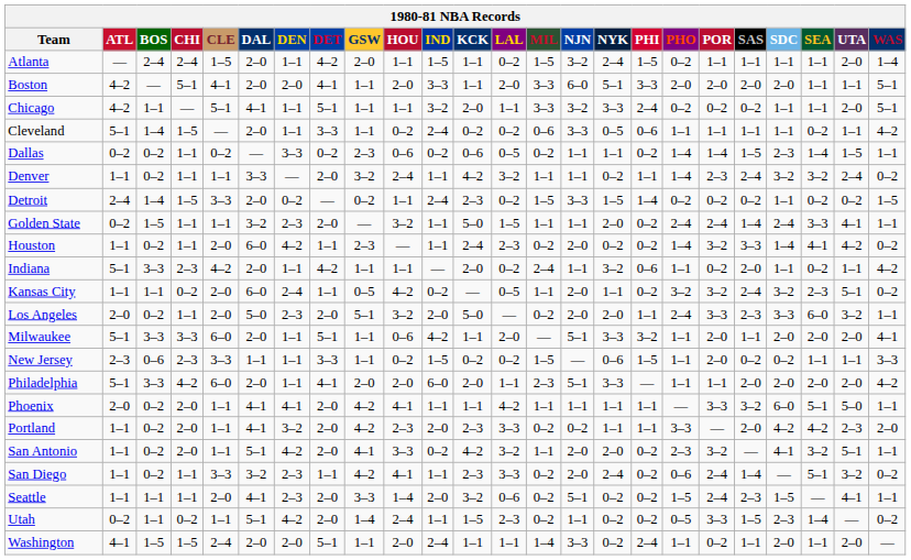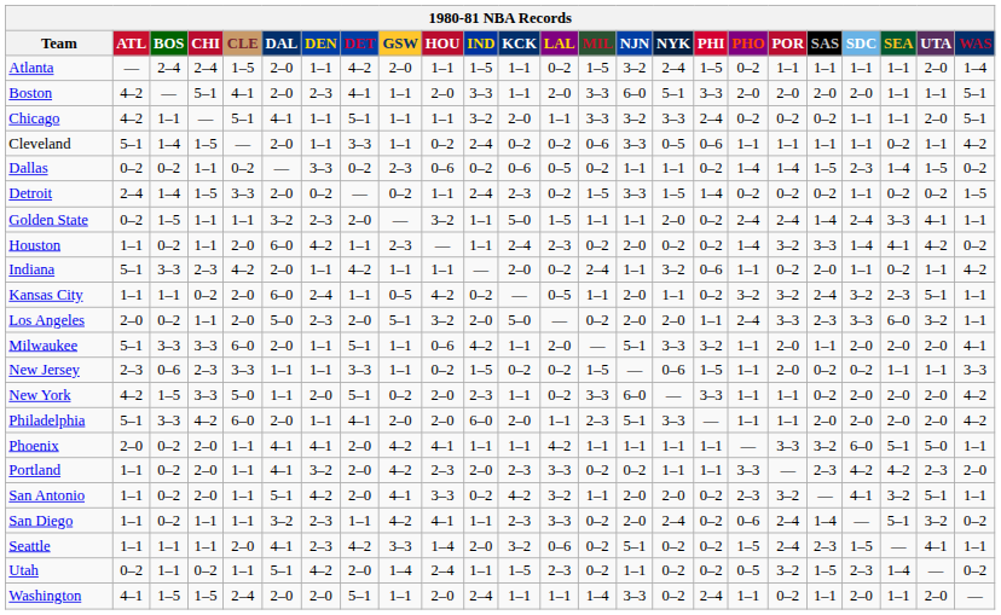 <table class="wikitable" style="font-size:95%; text-align:center;">
 <tr>
 <th colspan=24>1980-81 NBA Records</th>
 </tr>
 <tr>
 <th width=100>Team</th>
 <th style="background:#C90F2E;color:#FFFFFF;width=35">ATL</th>
 <th style="background:#006400;color:#FFFFFF;width=35">BOS</th>
 <th style="background:#BA0C2F;color:#FFFFFF;width=35">CHI</th>
 <th style="background:#C89A69;color:#77222F;width=35">CLE</th>
 <th style="background:#012F6B;color:#FFFFFF;width=35">DAL</th>
 <th style="background:#003EA4;color:#FFD700;width=35">DEN</th>
 <th style="background:#003EA4;color:#D40033;width=35">DET</th>
 <th style="background:#FFC62C;color:#012F6B;width=35">GSW</th>
 <th style="background:#BA0C2F;color:#FFFFFF;width=35">HOU</th>
 <th style="background:#00339F;color:#FDDC02;width=35">IND</th>
 <th style="background:#012F6B;color:#FFFFFF;width=35">KCK</th>
 <th style="background:#800080;color:#FFD700;width=35">LAL</th>
 <th style="background:#2B5233;color:#C8102C;width=35">MIL</th>
 <th style="background:#003EA4;color:#FFFFFF;width=35">NJN</th>
 <th style="background:#031E41;color:#FFFFFF;width=35">NYK</th>
 <th style="background:#D40032;color:#FFFFFF;width=35">PHI</th>
 <th style="background:#800080;color:#FF4500;width=35">PHO</th>
 <th style="background:#BA0D30;color:#FFFFFF;width=35">POR</th>
 <th style="background:#000000;color:#C0C0C0;width=35">SAS</th>
 <th style="background:#69B3E6;color:#FFFFFF;width=35">SDC</th>
 <th style="background:#005831;color:#FFC322;width=35">SEA</th>
 <th style="background:#572D5F;color:#FFFFFF;width=35">UTA</th>
 <th style="background:#012F6B;color:#BA0C2F;width=35">WAS</th>
 </tr>
 <tr>
 <td style="text-align:left;"><a href='#'>Atlanta</a></td>
 <td>—</td>
 <td>2–4</td>
 <td>2–4</td>
 <td>1–5</td>
 <td>2–0</td>
 <td>1–1</td>
 <td>4–2</td>
 <td>2–0</td>
 <td>1–1</td>
 <td>1–5</td>
 <td>1–1</td>
 <td>0–2</td>
 <td>1–5</td>
 <td>3–2</td>
 <td>2–4</td>
 <td>1–5</td>
 <td>0–2</td>
 <td>1–1</td>
 <td>1–1</td>
 <td>1–1</td>
 <td>1–1</td>
 <td>2–0</td>
 <td>1–4</td>
 </tr>
 <tr>
 <td style="text-align:left;"><a href='#'>Boston</a></td>
 <td>4–2</td>
 <td>—</td>
 <td>5–1</td>
 <td>4–1</td>
 <td>2–0</td>
-<td>2–0</td>
+<td>2–3</td>
 <td>4–1</td>
 <td>1–1</td>
 <td>2–0</td>
 <td>3–3</td>
 <td>1–1</td>
 <td>2–0</td>
 <td>3–3</td>
 <td>6–0</td>
 <td>5–1</td>
 <td>3–3</td>
 <td>2–0</td>
 <td>2–0</td>
 <td>2–0</td>
 <td>2–0</td>
 <td>1–1</td>
 <td>1–1</td>
 <td>5–1</td>
 </tr>
 <tr>
 <td style="text-align:left;"><a href='#'>Chicago</a></td>
 <td>4–2</td>
 <td>1–1</td>
 <td>—</td>
 <td>5–1</td>
 <td>4–1</td>
 <td>1–1</td>
 <td>5–1</td>
 <td>1–1</td>
 <td>1–1</td>
 <td>3–2</td>
 <td>2–0</td>
 <td>1–1</td>
 <td>3–3</td>
 <td>3–2</td>
 <td>3–3</td>
 <td>2–4</td>
 <td>0–2</td>
 <td>0–2</td>
 <td>0–2</td>
 <td>1–1</td>
 <td>1–1</td>
 <td>2–0</td>
 <td>5–1</td>
 </tr>
 <tr>
 <td style="text-align:left;">Cleveland</td>
 <td>5–1</td>
 <td>1–4</td>
 <td>1–5</td>
 <td>—</td>
 <td>2–0</td>
 <td>1–1</td>
 <td>3–3</td>
 <td>1–1</td>
 <td>0–2</td>
 <td>2–4</td>
 <td>0–2</td>
 <td>0–2</td>
 <td>0–6</td>
 <td>3–3</td>
 <td>0–5</td>
 <td>0–6</td>
 <td>1–1</td>
 <td>1–1</td>
 <td>1–1</td>
 <td>1–1</td>
 <td>0–2</td>
 <td>1–1</td>
 <td>4–2</td>
 </tr>
 <tr>
 <td style="text-align:left;"><a href='#'>Dallas</a></td>
 <td>0–2</td>
 <td>0–2</td>
 <td>1–1</td>
 <td>0–2</td>
 <td>—</td>
 <td>3–3</td>
 <td>0–2</td>
 <td>2–3</td>
 <td>0–6</td>
 <td>0–2</td>
 <td>0–6</td>
 <td>0–5</td>
 <td>0–2</td>
 <td>1–1</td>
 <td>1–1</td>
 <td>0–2</td>
 <td>1–4</td>
 <td>1–4</td>
 <td>1–5</td>
 <td>2–3</td>
 <td>1–4</td>
 <td>1–5</td>
-<td>1–1</td>
-</tr>
-<tr>
-<td style="text-align:left;"><a href='#'>Denver</a></td>
-<td>1–1</td>
-<td>0–2</td>
-<td>1–1</td>
-<td>1–1</td>
-<td>3–3</td>
-<td>—</td>
-<td>2–0</td>
-<td>3–2</td>
-<td>2–4</td>
-<td>1–1</td>
-<td>4–2</td>
-<td>3–2</td>
-<td>1–1</td>
-<td>1–1</td>
-<td>0–2</td>
-<td>1–1</td>
-<td>1–4</td>
-<td>2–3</td>
-<td>2–4</td>
-<td>3–2</td>
-<td>3–2</td>
-<td>2–4</td>
 <td>0–2</td>
 </tr>
 <tr>
 <td style="text-align:left;"><a href='#'>Detroit</a></td>
 <td>2–4</td>
 <td>1–4</td>
 <td>1–5</td>
 <td>3–3</td>
 <td>2–0</td>
 <td>0–2</td>
 <td>—</td>
 <td>0–2</td>
 <td>1–1</td>
 <td>2–4</td>
 <td>2–3</td>
 <td>0–2</td>
 <td>1–5</td>
 <td>3–3</td>
 <td>1–5</td>
 <td>1–4</td>
 <td>0–2</td>
 <td>0–2</td>
 <td>0–2</td>
 <td>1–1</td>
 <td>0–2</td>
 <td>0–2</td>
 <td>1–5</td>
 </tr>
 <tr>
 <td style="text-align:left;"><a href='#'>Golden State</a></td>
 <td>0–2</td>
 <td>1–5</td>
 <td>1–1</td>
 <td>1–1</td>
 <td>3–2</td>
 <td>2–3</td>
 <td>2–0</td>
 <td>—</td>
 <td>3–2</td>
 <td>1–1</td>
 <td>5–0</td>
 <td>1–5</td>
 <td>1–1</td>
 <td>1–1</td>
 <td>2–0</td>
 <td>0–2</td>
 <td>2–4</td>
 <td>2–4</td>
 <td>1–4</td>
 <td>2–4</td>
 <td>3–3</td>
 <td>4–1</td>
 <td>1–1</td>
 </tr>
 <tr>
 <td style="text-align:left;"><a href='#'>Houston</a></td>
 <td>1–1</td>
 <td>0–2</td>
 <td>1–1</td>
 <td>2–0</td>
 <td>6–0</td>
 <td>4–2</td>
 <td>1–1</td>
 <td>2–3</td>
 <td>—</td>
 <td>1–1</td>
 <td>2–4</td>
 <td>2–3</td>
 <td>0–2</td>
 <td>2–0</td>
 <td>0–2</td>
 <td>0–2</td>
 <td>1–4</td>
 <td>3–2</td>
 <td>3–3</td>
 <td>1–4</td>
 <td>4–1</td>
 <td>4–2</td>
 <td>0–2</td>
 </tr>
 <tr>
 <td style="text-align:left;"><a href='#'>Indiana</a></td>
 <td>5–1</td>
 <td>3–3</td>
 <td>2–3</td>
 <td>4–2</td>
 <td>2–0</td>
 <td>1–1</td>
 <td>4–2</td>
 <td>1–1</td>
 <td>1–1</td>
 <td>—</td>
 <td>2–0</td>
 <td>0–2</td>
 <td>2–4</td>
 <td>1–1</td>
 <td>3–2</td>
 <td>0–6</td>
 <td>1–1</td>
 <td>0–2</td>
 <td>2–0</td>
 <td>1–1</td>
 <td>0–2</td>
 <td>1–1</td>
 <td>4–2</td>
 </tr>
 <tr>
 <td style="text-align:left;"><a href='#'>Kansas City</a></td>
 <td>1–1</td>
 <td>1–1</td>
 <td>0–2</td>
 <td>2–0</td>
 <td>6–0</td>
 <td>2–4</td>
 <td>1–1</td>
 <td>0–5</td>
 <td>4–2</td>
 <td>0–2</td>
 <td>—</td>
 <td>0–5</td>
 <td>1–1</td>
 <td>2–0</td>
 <td>1–1</td>
 <td>0–2</td>
 <td>3–2</td>
 <td>3–2</td>
 <td>2–4</td>
 <td>3–2</td>
 <td>2–3</td>
 <td>5–1</td>
-<td>0–2</td>
+<td>1–1</td>
 </tr>
 <tr>
 <td style="text-align:left;"><a href='#'>Los Angeles</a></td>
 <td>2–0</td>
 <td>0–2</td>
 <td>1–1</td>
 <td>2–0</td>
 <td>5–0</td>
 <td>2–3</td>
 <td>2–0</td>
 <td>5–1</td>
 <td>3–2</td>
 <td>2–0</td>
 <td>5–0</td>
 <td>—</td>
 <td>0–2</td>
 <td>2–0</td>
 <td>2–0</td>
 <td>1–1</td>
 <td>2–4</td>
 <td>3–3</td>
 <td>2–3</td>
 <td>3–3</td>
 <td>6–0</td>
 <td>3–2</td>
 <td>1–1</td>
 </tr>
 <tr>
 <td style="text-align:left;"><a href='#'>Milwaukee</a></td>
 <td>5–1</td>
 <td>3–3</td>
 <td>3–3</td>
 <td>6–0</td>
 <td>2–0</td>
 <td>1–1</td>
 <td>5–1</td>
 <td>1–1</td>
 <td>0–6</td>
 <td>4–2</td>
 <td>1–1</td>
 <td>2–0</td>
 <td>—</td>
 <td>5–1</td>
 <td>3–3</td>
 <td>3–2</td>
 <td>1–1</td>
 <td>2–0</td>
 <td>1–1</td>
 <td>2–0</td>
 <td>2–0</td>
 <td>2–0</td>
 <td>4–1</td>
 </tr>
 <tr>
 <td style="text-align:left;"><a href='#'>New Jersey</a></td>
 <td>2–3</td>
 <td>0–6</td>
 <td>2–3</td>
 <td>3–3</td>
 <td>1–1</td>
 <td>1–1</td>
 <td>3–3</td>
 <td>1–1</td>
 <td>0–2</td>
 <td>1–5</td>
 <td>0–2</td>
 <td>0–2</td>
 <td>1–5</td>
 <td>—</td>
 <td>0–6</td>
 <td>1–5</td>
 <td>1–1</td>
 <td>2–0</td>
 <td>0–2</td>
 <td>0–2</td>
 <td>1–1</td>
 <td>1–1</td>
 <td>3–3</td>
 </tr>
 <tr>
+<td style="text-align:left;"><a href='#'>New York</a></td>
+<td>4–2</td>
+<td>1–5</td>
+<td>3–3</td>
+<td>5–0</td>
+<td>1–1</td>
+<td>2–0</td>
+<td>5–1</td>
+<td>0–2</td>
+<td>2–0</td>
+<td>2–3</td>
+<td>1–1</td>
+<td>0–2</td>
+<td>3–3</td>
+<td>6–0</td>
+<td>—</td>
+<td>3–3</td>
+<td>1–1</td>
+<td>1–1</td>
+<td>0–2</td>
+<td>2–0</td>
+<td>2–0</td>
+<td>2–0</td>
+<td>4–2</td>
+</tr>
+<tr>
 <td style="text-align:left;"><a href='#'>Philadelphia</a></td>
 <td>5–1</td>
 <td>3–3</td>
 <td>4–2</td>
 <td>6–0</td>
 <td>2–0</td>
 <td>1–1</td>
 <td>4–1</td>
 <td>2–0</td>
 <td>2–0</td>
 <td>6–0</td>
 <td>2–0</td>
 <td>1–1</td>
 <td>2–3</td>
 <td>5–1</td>
 <td>3–3</td>
 <td>—</td>
 <td>1–1</td>
 <td>1–1</td>
 <td>2–0</td>
 <td>2–0</td>
 <td>2–0</td>
 <td>2–0</td>
 <td>4–2</td>
 </tr>
 <tr>
 <td style="text-align:left;"><a href='#'>Phoenix</a></td>
 <td>2–0</td>
 <td>0–2</td>
 <td>2–0</td>
 <td>1–1</td>
 <td>4–1</td>
 <td>4–1</td>
 <td>2–0</td>
 <td>4–2</td>
 <td>4–1</td>
 <td>1–1</td>
 <td>1–1</td>
 <td>4–2</td>
 <td>1–1</td>
 <td>1–1</td>
 <td>1–1</td>
 <td>1–1</td>
 <td>—</td>
 <td>3–3</td>
 <td>3–2</td>
 <td>6–0</td>
 <td>5–1</td>
 <td>5–0</td>
 <td>1–1</td>
 </tr>
 <tr>
 <td style="text-align:left;"><a href='#'>Portland</a></td>
 <td>1–1</td>
 <td>0–2</td>
 <td>2–0</td>
 <td>1–1</td>
 <td>4–1</td>
 <td>3–2</td>
 <td>2–0</td>
 <td>4–2</td>
 <td>2–3</td>
 <td>2–0</td>
 <td>2–3</td>
 <td>3–3</td>
 <td>0–2</td>
 <td>0–2</td>
 <td>1–1</td>
 <td>1–1</td>
 <td>3–3</td>
 <td>—</td>
-<td>2–0</td>
+<td>2–3</td>
 <td>4–2</td>
 <td>4–2</td>
 <td>2–3</td>
 <td>2–0</td>
 </tr>
 <tr>
 <td style="text-align:left;"><a href='#'>San Antonio</a></td>
 <td>1–1</td>
 <td>0–2</td>
 <td>2–0</td>
 <td>1–1</td>
 <td>5–1</td>
 <td>4–2</td>
 <td>2–0</td>
 <td>4–1</td>
 <td>3–3</td>
 <td>0–2</td>
 <td>4–2</td>
 <td>3–2</td>
 <td>1–1</td>
 <td>2–0</td>
 <td>2–0</td>
 <td>0–2</td>
 <td>2–3</td>
 <td>3–2</td>
 <td>—</td>
 <td>4–1</td>
 <td>3–2</td>
 <td>5–1</td>
 <td>1–1</td>
 </tr>
 <tr>
 <td style="text-align:left;"><a href='#'>San Diego</a></td>
 <td>1–1</td>
 <td>0–2</td>
 <td>1–1</td>
-<td>3–3</td>
+<td>1–1</td>
 <td>3–2</td>
 <td>2–3</td>
 <td>1–1</td>
 <td>4–2</td>
 <td>4–1</td>
 <td>1–1</td>
 <td>2–3</td>
 <td>3–3</td>
 <td>0–2</td>
 <td>2–0</td>
 <td>2–4</td>
 <td>0–2</td>
 <td>0–6</td>
 <td>2–4</td>
 <td>1–4</td>
 <td>—</td>
 <td>5–1</td>
 <td>3–2</td>
 <td>0–2</td>
 </tr>
 <tr>
 <td style="text-align:left;"><a href='#'>Seattle</a></td>
 <td>1–1</td>
 <td>1–1</td>
 <td>1–1</td>
 <td>2–0</td>
 <td>4–1</td>
 <td>2–3</td>
-<td>2–0</td>
+<td>4–2</td>
 <td>3–3</td>
 <td>1–4</td>
 <td>2–0</td>
 <td>3–2</td>
 <td>0–6</td>
 <td>0–2</td>
 <td>5–1</td>
 <td>0–2</td>
 <td>0–2</td>
 <td>1–5</td>
 <td>2–4</td>
 <td>2–3</td>
 <td>1–5</td>
 <td>—</td>
 <td>4–1</td>
 <td>1–1</td>
 </tr>
 <tr>
 <td style="text-align:left;"><a href='#'>Utah</a></td>
 <td>0–2</td>
 <td>1–1</td>
 <td>0–2</td>
 <td>1–1</td>
 <td>5–1</td>
 <td>4–2</td>
 <td>2–0</td>
 <td>1–4</td>
 <td>2–4</td>
 <td>1–1</td>
 <td>1–5</td>
 <td>2–3</td>
 <td>0–2</td>
 <td>1–1</td>
 <td>0–2</td>
 <td>0–2</td>
 <td>0–5</td>
-<td>3–3</td>
+<td>3–2</td>
 <td>1–5</td>
 <td>2–3</td>
 <td>1–4</td>
 <td>—</td>
 <td>0–2</td>
 </tr>
 <tr>
 <td style="text-align:left;"><a href='#'>Washington</a></td>
 <td>4–1</td>
 <td>1–5</td>
 <td>1–5</td>
 <td>2–4</td>
 <td>2–0</td>
 <td>2–0</td>
 <td>5–1</td>
 <td>1–1</td>
 <td>2–0</td>
 <td>2–4</td>
 <td>1–1</td>
 <td>1–1</td>
 <td>1–4</td>
 <td>3–3</td>
 <td>0–2</td>
 <td>2–4</td>
 <td>1–1</td>
 <td>0–2</td>
 <td>1–1</td>
 <td>2–0</td>
 <td>1–1</td>
 <td>2–0</td>
 <td>—</td>
 </tr>
 </table>
